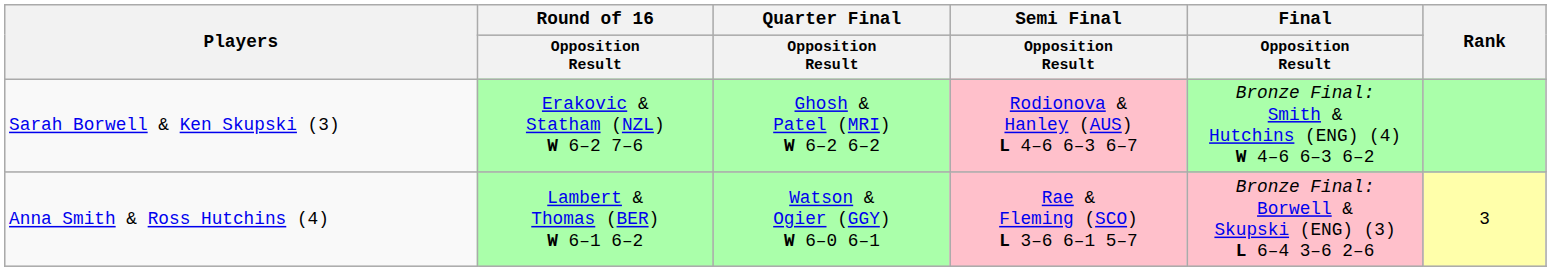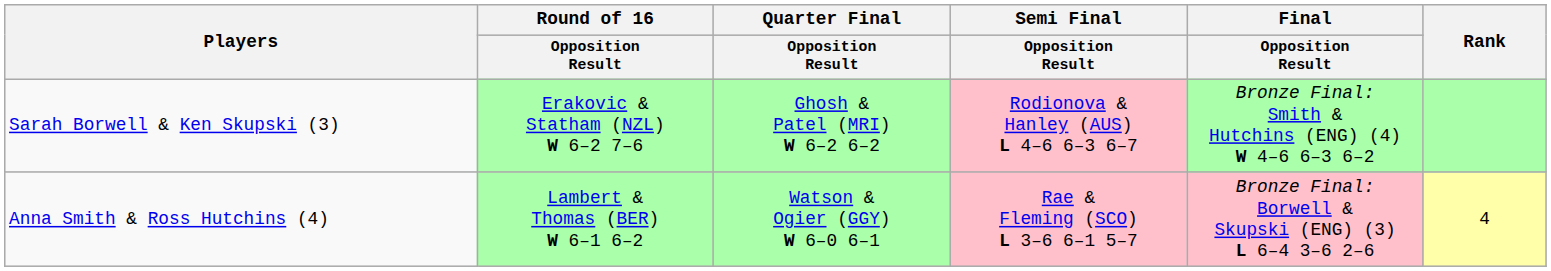 <table class=wikitable style="font-size:90%">
 <tr>
 <th rowspan="2" style="width:305px;">Players</th>
 <th width=150>Round of 16</th>
 <th width=150>Quarter Final</th>
 <th width=150>Semi Final</th>
 <th width=150>Final</th>
 <th rowspan="2" style="width:75px;">Rank</th>
 </tr>
 <tr>
 <th style="line-height:1em"><small>Opposition<br>Result</small></th>
 <th style="line-height:1em"><small>Opposition<br>Result</small></th>
 <th style="line-height:1em"><small>Opposition<br>Result</small></th>
 <th style="line-height:1em"><small>Opposition<br>Result</small></th>
 </tr>
 <tr>
 <td><a href='#'>Sarah Borwell</a> & <a href='#'>Ken Skupski</a> (3)</td>
 <td style="text-align:center; background:#afa;"> <a href='#'>Erakovic</a> &<br><a href='#'>Statham</a> (<a href='#'>NZL</a>)<br><strong>W</strong> 6–2 7–6</td>
 <td style="text-align:center; background:#afa;"> <a href='#'>Ghosh</a> &<br> <a href='#'>Patel</a> (<a href='#'>MRI</a>)<br><strong>W</strong> 6–2 6–2</td>
 <td style="text-align:center; background:pink;"> <a href='#'>Rodionova</a> &<br><a href='#'>Hanley</a> (<a href='#'>AUS</a>)<br><strong>L</strong> 4–6 6–3 6–7</td>
 <td style="text-align:center; background:#afa;"><em>Bronze Final:</em><br> <a href='#'>Smith</a> &<br><a href='#'>Hutchins</a> (ENG) (4)<br><strong>W</strong> 4–6 6–3 6–2</td>
 <td style="text-align:center; background:#afa;"></td>
 </tr>
 <tr>
 <td><a href='#'>Anna Smith</a> & <a href='#'>Ross Hutchins</a> (4)</td>
 <td style="text-align:center; background:#afa;"> <a href='#'>Lambert</a> &<br> <a href='#'>Thomas</a> (<a href='#'>BER</a>)<br><strong>W</strong> 6–1 6–2</td>
 <td style="text-align:center; background:#afa;"> <a href='#'>Watson</a> &<br><a href='#'>Ogier</a> (<a href='#'>GGY</a>)<br><strong>W</strong> 6–0 6–1</td>
 <td style="text-align:center; background:pink;"> <a href='#'>Rae</a> &<br><a href='#'>Fleming</a> (<a href='#'>SCO</a>)<br><strong>L</strong> 3–6 6–1 5–7</td>
 <td style="text-align:center; background:pink;"><em>Bronze Final:</em><br> <a href='#'>Borwell</a> &<br><a href='#'>Skupski</a> (ENG) (3)<br><strong>L</strong> 6–4 3–6 2–6</td>
-<td style="text-align:center; background:#ffa;">3</td>
+<td style="text-align:center; background:#ffa;">4</td>
 </tr>
 </table>
